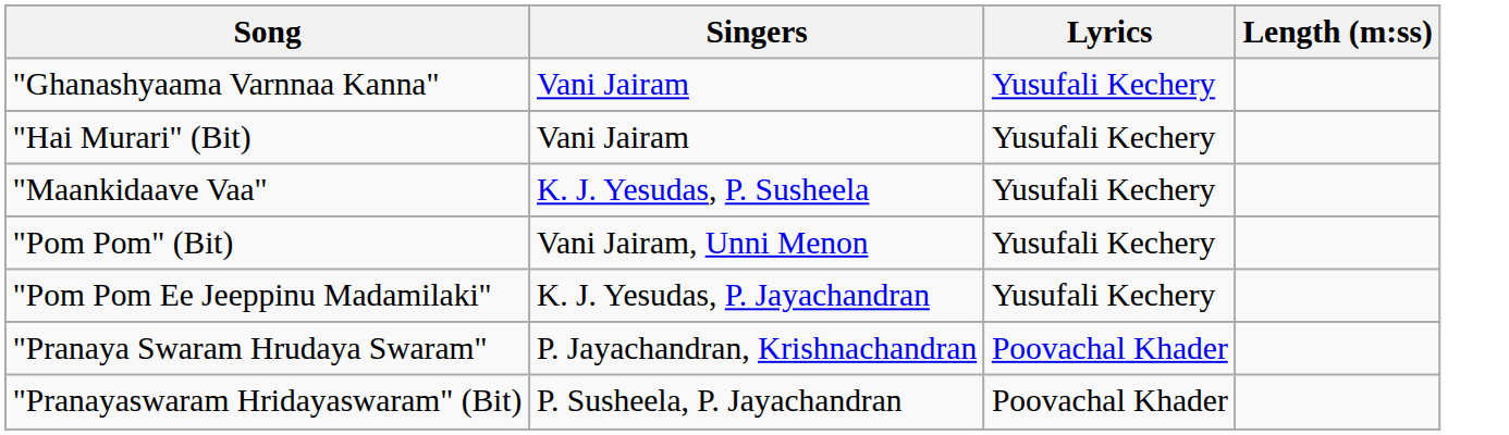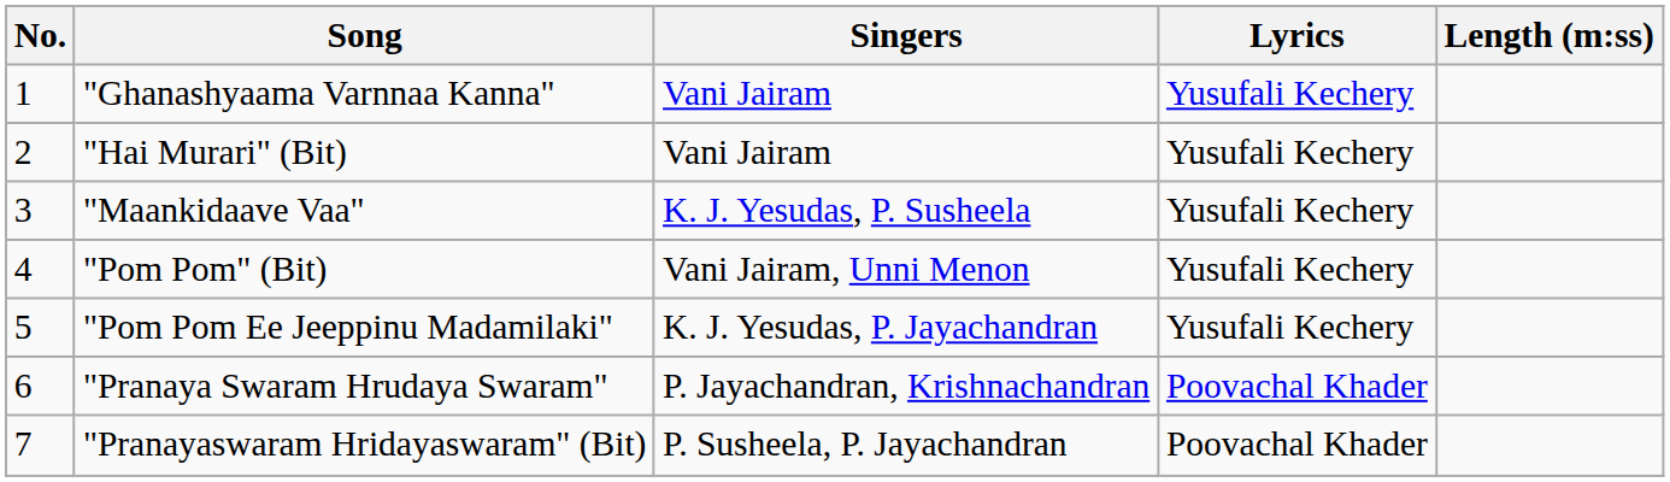 <table class="wikitable" style="font-size:95%;">
 <tr>
+<th>No.</th>
 <th>Song</th>
 <th>Singers</th>
 <th>Lyrics</th>
 <th>Length (m:ss)</th>
 </tr>
 <tr>
+<td>1</td>
 <td>"Ghanashyaama Varnnaa Kanna"</td>
 <td><a href='#'>Vani Jairam</a></td>
 <td><a href='#'>Yusufali Kechery</a></td>
 <td></td>
 </tr>
 <tr>
+<td>2</td>
 <td>"Hai Murari" (Bit)</td>
 <td>Vani Jairam</td>
 <td>Yusufali Kechery</td>
 <td></td>
 </tr>
 <tr>
+<td>3</td>
 <td>"Maankidaave Vaa"</td>
 <td><a href='#'>K. J. Yesudas</a>, <a href='#'>P. Susheela</a></td>
 <td>Yusufali Kechery</td>
 <td></td>
 </tr>
 <tr>
+<td>4</td>
 <td>"Pom Pom" (Bit)</td>
 <td>Vani Jairam, <a href='#'>Unni Menon</a></td>
 <td>Yusufali Kechery</td>
 <td></td>
 </tr>
 <tr>
+<td>5</td>
 <td>"Pom Pom Ee Jeeppinu Madamilaki"</td>
 <td>K. J. Yesudas, <a href='#'>P. Jayachandran</a></td>
 <td>Yusufali Kechery</td>
 <td></td>
 </tr>
 <tr>
+<td>6</td>
 <td>"Pranaya Swaram Hrudaya Swaram"</td>
 <td>P. Jayachandran, <a href='#'>Krishnachandran</a></td>
 <td><a href='#'>Poovachal Khader</a></td>
 <td></td>
 </tr>
 <tr>
+<td>7</td>
 <td>"Pranayaswaram Hridayaswaram" (Bit)</td>
 <td>P. Susheela, P. Jayachandran</td>
 <td>Poovachal Khader</td>
 <td></td>
 </tr>
 </table>
